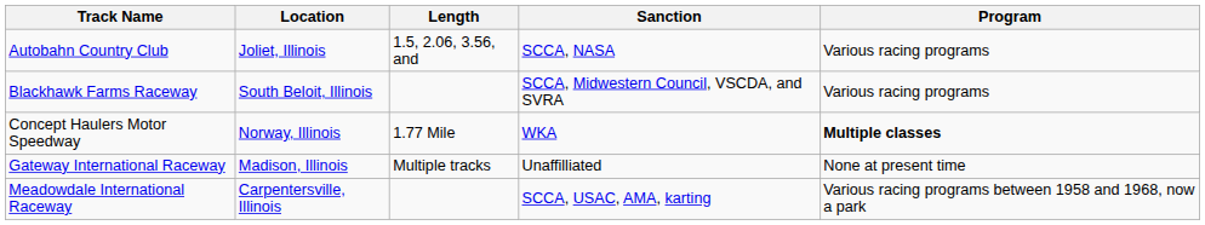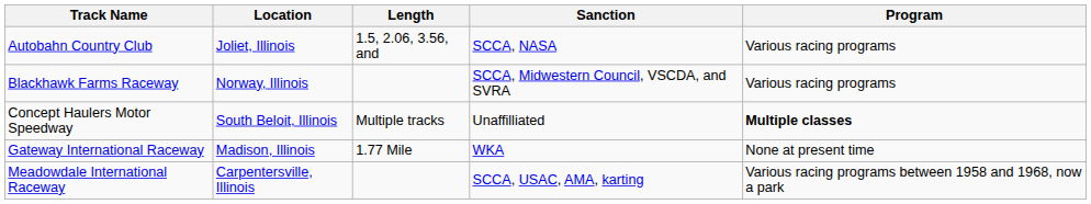 <table class="wikitable">
 <tr>
 <th>Track Name</th>
 <th>Location</th>
 <th>Length</th>
 <th>Sanction</th>
 <th>Program</th>
 </tr>
 <tr>
 <td><a href='#'>Autobahn Country Club</a></td>
 <td><a href='#'>Joliet, Illinois</a></td>
 <td>1.5, 2.06, 3.56, and </td>
 <td><a href='#'>SCCA</a>, <a href='#'>NASA</a></td>
 <td>Various racing programs</td>
 </tr>
 <tr>
 <td><a href='#'>Blackhawk Farms Raceway</a></td>
-<td><a href='#'>South Beloit, Illinois</a></td>
+<td><a href='#'>Norway, Illinois</a></td>
 <td></td>
 <td><a href='#'>SCCA</a>, <a href='#'>Midwestern Council</a>, VSCDA, and SVRA</td>
 <td>Various racing programs</td>
 </tr>
 <tr>
 <td>Concept Haulers Motor Speedway</td>
-<td><a href='#'>Norway, Illinois</a></td>
-<td>1.77 Mile</td>
-<td><a href='#'>WKA</a></td>
+<td><a href='#'>South Beloit, Illinois</a></td>
+<td>Multiple tracks</td>
+<td>Unaffilliated</td>
 <td><strong>Multiple classes</strong></td>
 </tr>
 <tr>
 <td><a href='#'>Gateway International Raceway</a></td>
 <td><a href='#'>Madison, Illinois</a></td>
-<td>Multiple tracks</td>
-<td>Unaffilliated</td>
+<td>1.77 Mile</td>
+<td><a href='#'>WKA</a></td>
 <td>None at present time</td>
 </tr>
 <tr>
 <td><a href='#'>Meadowdale International Raceway</a></td>
 <td><a href='#'>Carpentersville, Illinois</a></td>
 <td></td>
 <td><a href='#'>SCCA</a>, <a href='#'>USAC</a>, <a href='#'>AMA</a>, <a href='#'>karting</a></td>
 <td>Various racing programs between 1958 and 1968, now a park</td>
 </tr>
 </table>
